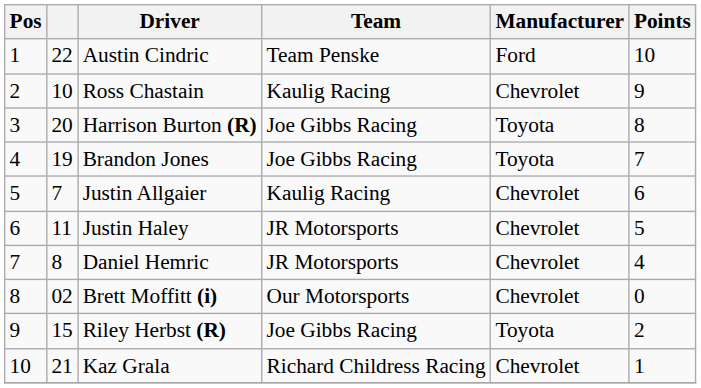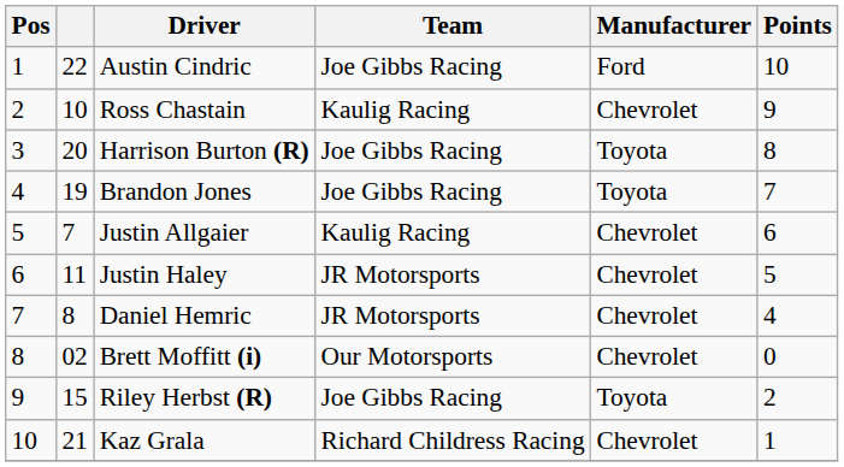 <table class="wikitable" style="font-size:98%">
 <tr>
 <th>Pos</th>
 <th></th>
 <th>Driver</th>
 <th>Team</th>
 <th>Manufacturer</th>
 <th>Points</th>
 </tr>
 <tr>
 <td>1</td>
 <td>22</td>
 <td>Austin Cindric</td>
-<td>Team Penske</td>
+<td>Joe Gibbs Racing</td>
 <td>Ford</td>
 <td>10</td>
 </tr>
 <tr>
 <td>2</td>
 <td>10</td>
 <td>Ross Chastain</td>
 <td>Kaulig Racing</td>
 <td>Chevrolet</td>
 <td>9</td>
 </tr>
 <tr>
 <td>3</td>
 <td>20</td>
 <td>Harrison Burton <strong>(R)</strong></td>
 <td>Joe Gibbs Racing</td>
 <td>Toyota</td>
 <td>8</td>
 </tr>
 <tr>
 <td>4</td>
 <td>19</td>
 <td>Brandon Jones</td>
 <td>Joe Gibbs Racing</td>
 <td>Toyota</td>
 <td>7</td>
 </tr>
 <tr>
 <td>5</td>
 <td>7</td>
 <td>Justin Allgaier</td>
 <td>Kaulig Racing</td>
 <td>Chevrolet</td>
 <td>6</td>
 </tr>
 <tr>
 <td>6</td>
 <td>11</td>
 <td>Justin Haley</td>
 <td>JR Motorsports</td>
 <td>Chevrolet</td>
 <td>5</td>
 </tr>
 <tr>
 <td>7</td>
 <td>8</td>
 <td>Daniel Hemric</td>
 <td>JR Motorsports</td>
 <td>Chevrolet</td>
 <td>4</td>
 </tr>
 <tr>
 <td>8</td>
 <td>02</td>
 <td>Brett Moffitt <strong>(i)</strong></td>
 <td>Our Motorsports</td>
 <td>Chevrolet</td>
 <td>0</td>
 </tr>
 <tr>
 <td>9</td>
 <td>15</td>
 <td>Riley Herbst <strong>(R)</strong></td>
 <td>Joe Gibbs Racing</td>
 <td>Toyota</td>
 <td>2</td>
 </tr>
 <tr>
 <td>10</td>
 <td>21</td>
 <td>Kaz Grala</td>
 <td>Richard Childress Racing</td>
 <td>Chevrolet</td>
 <td>1</td>
 </tr>
 <tr>
 </tr>
 </table>
